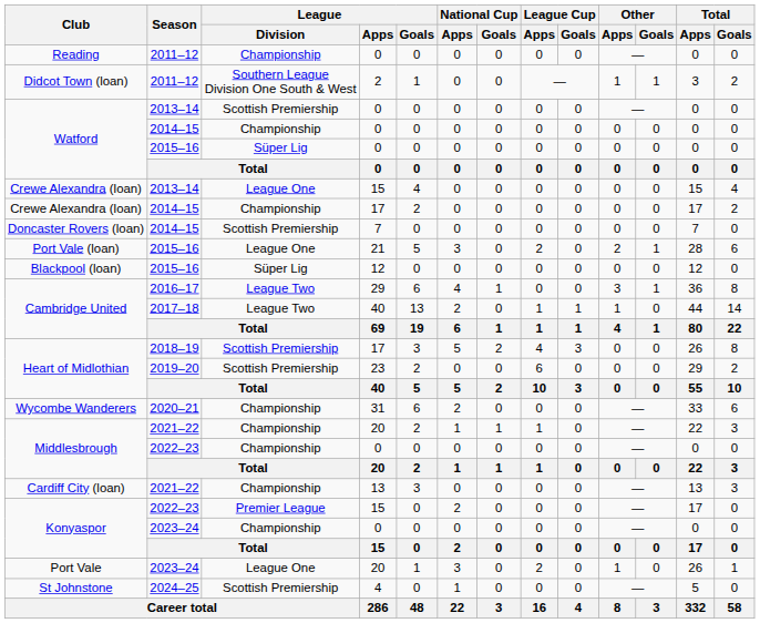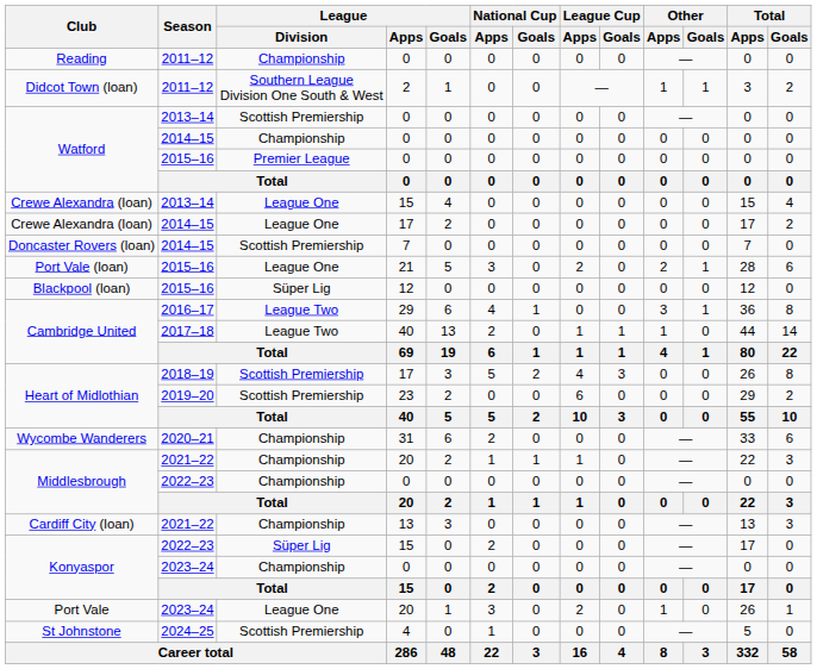 <table class="wikitable" style="text-align: center;">
 <tr>
 <th rowspan=2>Club</th>
 <th rowspan=2>Season</th>
 <th colspan=3>League</th>
 <th colspan=2>National Cup</th>
 <th colspan=2>League Cup</th>
 <th colspan=2>Other</th>
 <th colspan=2>Total</th>
 </tr>
 <tr>
 <th>Division</th>
 <th>Apps</th>
 <th>Goals</th>
 <th>Apps</th>
 <th>Goals</th>
 <th>Apps</th>
 <th>Goals</th>
 <th>Apps</th>
 <th>Goals</th>
 <th>Apps</th>
 <th>Goals</th>
 </tr>
 <tr>
 <td><a href='#'>Reading</a></td>
 <td><a href='#'>2011–12</a></td>
 <td><a href='#'>Championship</a></td>
 <td>0</td>
 <td>0</td>
 <td>0</td>
 <td>0</td>
 <td>0</td>
 <td>0</td>
 <td colspan=2>—</td>
 <td>0</td>
 <td>0</td>
 </tr>
 <tr>
 <td><a href='#'>Didcot Town</a> (loan)</td>
 <td><a href='#'>2011–12</a></td>
 <td><a href='#'>Southern League</a><br>Division One South & West</td>
 <td>2</td>
 <td>1</td>
 <td>0</td>
 <td>0</td>
 <td colspan=2>—</td>
 <td>1</td>
 <td>1</td>
 <td>3</td>
 <td>2</td>
 </tr>
 <tr>
 <td rowspan=4><a href='#'>Watford</a></td>
 <td><a href='#'>2013–14</a></td>
 <td>Scottish Premiership</td>
 <td>0</td>
 <td>0</td>
 <td>0</td>
 <td>0</td>
 <td>0</td>
 <td>0</td>
 <td colspan=2>—</td>
 <td>0</td>
 <td>0</td>
 </tr>
 <tr>
 <td><a href='#'>2014–15</a></td>
 <td>Championship</td>
 <td>0</td>
 <td>0</td>
 <td>0</td>
 <td>0</td>
 <td>0</td>
 <td>0</td>
 <td>0</td>
 <td>0</td>
 <td>0</td>
 <td>0</td>
 </tr>
 <tr>
 <td><a href='#'>2015–16</a></td>
-<td><a href='#'>Süper Lig</a></td>
+<td><a href='#'>Premier League</a></td>
 <td>0</td>
 <td>0</td>
 <td>0</td>
 <td>0</td>
 <td>0</td>
 <td>0</td>
 <td>0</td>
 <td>0</td>
 <td>0</td>
 <td>0</td>
 </tr>
 <tr>
 <th colspan=2>Total</th>
 <th>0</th>
 <th>0</th>
 <th>0</th>
 <th>0</th>
 <th>0</th>
 <th>0</th>
 <th>0</th>
 <th>0</th>
 <th>0</th>
 <th>0</th>
 </tr>
 <tr>
 <td><a href='#'>Crewe Alexandra</a> (loan)</td>
 <td><a href='#'>2013–14</a></td>
 <td><a href='#'>League One</a></td>
 <td>15</td>
 <td>4</td>
 <td>0</td>
 <td>0</td>
 <td>0</td>
 <td>0</td>
 <td>0</td>
 <td>0</td>
 <td>15</td>
 <td>4</td>
 </tr>
 <tr>
 <td>Crewe Alexandra (loan)</td>
 <td><a href='#'>2014–15</a></td>
-<td>Championship</td>
+<td>League One</td>
 <td>17</td>
 <td>2</td>
 <td>0</td>
 <td>0</td>
 <td>0</td>
 <td>0</td>
 <td>0</td>
 <td>0</td>
 <td>17</td>
 <td>2</td>
 </tr>
 <tr>
 <td><a href='#'>Doncaster Rovers</a> (loan)</td>
 <td><a href='#'>2014–15</a></td>
 <td>Scottish Premiership</td>
 <td>7</td>
 <td>0</td>
 <td>0</td>
 <td>0</td>
 <td>0</td>
 <td>0</td>
 <td>0</td>
 <td>0</td>
 <td>7</td>
 <td>0</td>
 </tr>
 <tr>
 <td><a href='#'>Port Vale</a> (loan)</td>
 <td><a href='#'>2015–16</a></td>
 <td>League One</td>
 <td>21</td>
 <td>5</td>
 <td>3</td>
 <td>0</td>
 <td>2</td>
 <td>0</td>
 <td>2</td>
 <td>1</td>
 <td>28</td>
 <td>6</td>
 </tr>
 <tr>
 <td><a href='#'>Blackpool</a> (loan)</td>
 <td><a href='#'>2015–16</a></td>
 <td>Süper Lig</td>
 <td>12</td>
 <td>0</td>
 <td>0</td>
 <td>0</td>
 <td>0</td>
 <td>0</td>
 <td>0</td>
 <td>0</td>
 <td>12</td>
 <td>0</td>
 </tr>
 <tr>
 <td rowspan=3><a href='#'>Cambridge United</a></td>
 <td><a href='#'>2016–17</a></td>
 <td><a href='#'>League Two</a></td>
 <td>29</td>
 <td>6</td>
 <td>4</td>
 <td>1</td>
 <td>0</td>
 <td>0</td>
 <td>3</td>
 <td>1</td>
 <td>36</td>
 <td>8</td>
 </tr>
 <tr>
 <td><a href='#'>2017–18</a></td>
 <td>League Two</td>
 <td>40</td>
 <td>13</td>
 <td>2</td>
 <td>0</td>
 <td>1</td>
 <td>1</td>
 <td>1</td>
 <td>0</td>
 <td>44</td>
 <td>14</td>
 </tr>
 <tr>
 <th colspan=2>Total</th>
 <th>69</th>
 <th>19</th>
 <th>6</th>
 <th>1</th>
 <th>1</th>
 <th>1</th>
 <th>4</th>
 <th>1</th>
 <th>80</th>
 <th>22</th>
 </tr>
 <tr>
 <td rowspan="3"><a href='#'>Heart of Midlothian</a></td>
 <td><a href='#'>2018–19</a></td>
 <td><a href='#'>Scottish Premiership</a></td>
 <td>17</td>
 <td>3</td>
 <td>5</td>
 <td>2</td>
 <td>4</td>
 <td>3</td>
 <td>0</td>
 <td>0</td>
 <td>26</td>
 <td>8</td>
 </tr>
 <tr>
 <td><a href='#'>2019–20</a></td>
 <td>Scottish Premiership</td>
 <td>23</td>
 <td>2</td>
 <td>0</td>
 <td>0</td>
 <td>6</td>
 <td>0</td>
 <td>0</td>
 <td>0</td>
 <td>29</td>
 <td>2</td>
 </tr>
 <tr>
 <th colspan="2">Total</th>
 <th>40</th>
 <th>5</th>
 <th>5</th>
 <th>2</th>
 <th>10</th>
 <th>3</th>
 <th>0</th>
 <th>0</th>
 <th>55</th>
 <th>10</th>
 </tr>
 <tr>
 <td><a href='#'>Wycombe Wanderers</a></td>
 <td><a href='#'>2020–21</a></td>
 <td>Championship</td>
 <td>31</td>
 <td>6</td>
 <td>2</td>
 <td>0</td>
 <td>0</td>
 <td>0</td>
 <td colspan=2>—</td>
 <td>33</td>
 <td>6</td>
 </tr>
 <tr>
 <td rowspan="3"><a href='#'>Middlesbrough</a></td>
 <td><a href='#'>2021–22</a></td>
 <td>Championship</td>
 <td>20</td>
 <td>2</td>
 <td>1</td>
 <td>1</td>
 <td>1</td>
 <td>0</td>
 <td colspan=2>—</td>
 <td>22</td>
 <td>3</td>
 </tr>
 <tr>
 <td><a href='#'>2022–23</a></td>
 <td>Championship</td>
 <td>0</td>
 <td>0</td>
 <td>0</td>
 <td>0</td>
 <td>0</td>
 <td>0</td>
 <td colspan=2>—</td>
 <td>0</td>
 <td>0</td>
 </tr>
 <tr>
 <th colspan="2">Total</th>
 <th>20</th>
 <th>2</th>
 <th>1</th>
 <th>1</th>
 <th>1</th>
 <th>0</th>
 <th>0</th>
 <th>0</th>
 <th>22</th>
 <th>3</th>
 </tr>
 <tr>
 <td><a href='#'>Cardiff City</a> (loan)</td>
 <td><a href='#'>2021–22</a></td>
 <td>Championship</td>
 <td>13</td>
 <td>3</td>
 <td>0</td>
 <td>0</td>
 <td>0</td>
 <td>0</td>
 <td colspan=2>—</td>
 <td>13</td>
 <td>3</td>
 </tr>
 <tr>
 <td rowspan=3><a href='#'>Konyaspor</a></td>
 <td><a href='#'>2022–23</a></td>
-<td><a href='#'>Premier League</a></td>
+<td><a href='#'>Süper Lig</a></td>
 <td>15</td>
 <td>0</td>
 <td>2</td>
 <td>0</td>
 <td>0</td>
 <td>0</td>
 <td colspan=2>—</td>
 <td>17</td>
 <td>0</td>
 </tr>
 <tr>
 <td><a href='#'>2023–24</a></td>
 <td>Championship</td>
 <td>0</td>
 <td>0</td>
 <td>0</td>
 <td>0</td>
 <td>0</td>
 <td>0</td>
 <td colspan=2>—</td>
 <td>0</td>
 <td>0</td>
 </tr>
 <tr>
 <th colspan="2">Total</th>
 <th>15</th>
 <th>0</th>
 <th>2</th>
 <th>0</th>
 <th>0</th>
 <th>0</th>
 <th>0</th>
 <th>0</th>
 <th>17</th>
 <th>0</th>
 </tr>
 <tr>
 <td>Port Vale</td>
 <td><a href='#'>2023–24</a></td>
 <td>League One</td>
 <td>20</td>
 <td>1</td>
 <td>3</td>
 <td>0</td>
 <td>2</td>
 <td>0</td>
 <td>1</td>
 <td>0</td>
 <td>26</td>
 <td>1</td>
 </tr>
 <tr>
 <td><a href='#'>St Johnstone</a></td>
 <td><a href='#'>2024–25</a></td>
 <td>Scottish Premiership</td>
 <td>4</td>
 <td>0</td>
 <td>1</td>
 <td>0</td>
 <td>0</td>
 <td>0</td>
 <td colspan=2>—</td>
 <td>5</td>
 <td>0</td>
 </tr>
 <tr>
 <th colspan=3>Career total</th>
 <th>286</th>
 <th>48</th>
 <th>22</th>
 <th>3</th>
 <th>16</th>
 <th>4</th>
 <th>8</th>
 <th>3</th>
 <th>332</th>
 <th>58</th>
 </tr>
 </table>
